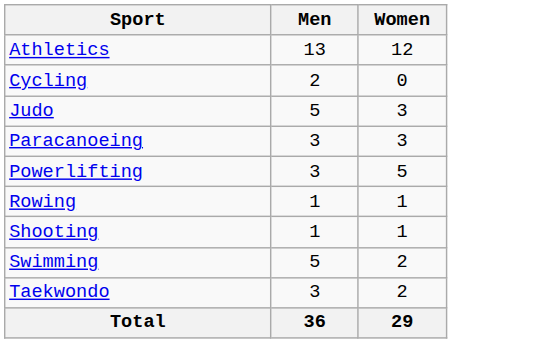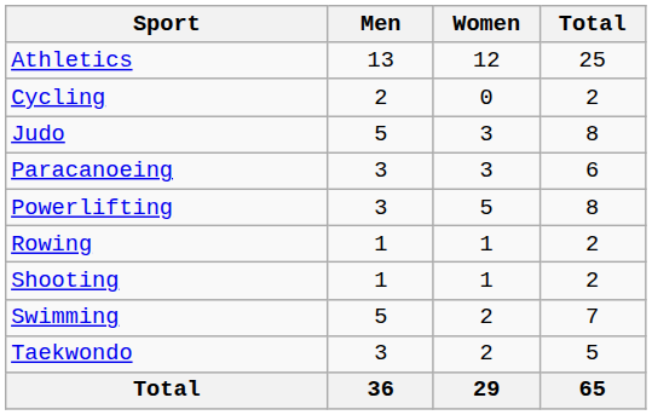 <table class="wikitable sortable" style="text-align:center;">
 <tr>
 <th width=180>Sport</th>
 <th width=55>Men</th>
 <th width=55>Women</th>
+<th width=55>Total</th>
 </tr>
 <tr>
 <td align=left><a href='#'>Athletics</a></td>
 <td>13</td>
 <td>12</td>
+<td>25</td>
 </tr>
 <tr>
 <td align=left><a href='#'>Cycling</a></td>
 <td>2</td>
 <td>0</td>
+<td>2</td>
 </tr>
 <tr>
 <td align=left><a href='#'>Judo</a></td>
 <td>5</td>
 <td>3</td>
+<td>8</td>
 </tr>
 <tr>
 <td align=left><a href='#'>Paracanoeing</a></td>
 <td>3</td>
 <td>3</td>
+<td>6</td>
 </tr>
 <tr>
 <td align=left><a href='#'>Powerlifting</a></td>
 <td>3</td>
 <td>5</td>
+<td>8</td>
 </tr>
 <tr>
 <td align=left><a href='#'>Rowing</a></td>
 <td>1</td>
 <td>1</td>
+<td>2</td>
 </tr>
 <tr>
 <td align=left><a href='#'>Shooting</a></td>
 <td>1</td>
 <td>1</td>
+<td>2</td>
 </tr>
 <tr>
 <td align=left><a href='#'>Swimming</a></td>
 <td>5</td>
 <td>2</td>
+<td>7</td>
 </tr>
 <tr>
 <td align=left><a href='#'>Taekwondo</a></td>
 <td>3</td>
 <td>2</td>
+<td>5</td>
 </tr>
 <tr>
 <th>Total</th>
 <th>36</th>
 <th>29</th>
+<th>65</th>
 </tr>
 </table>
